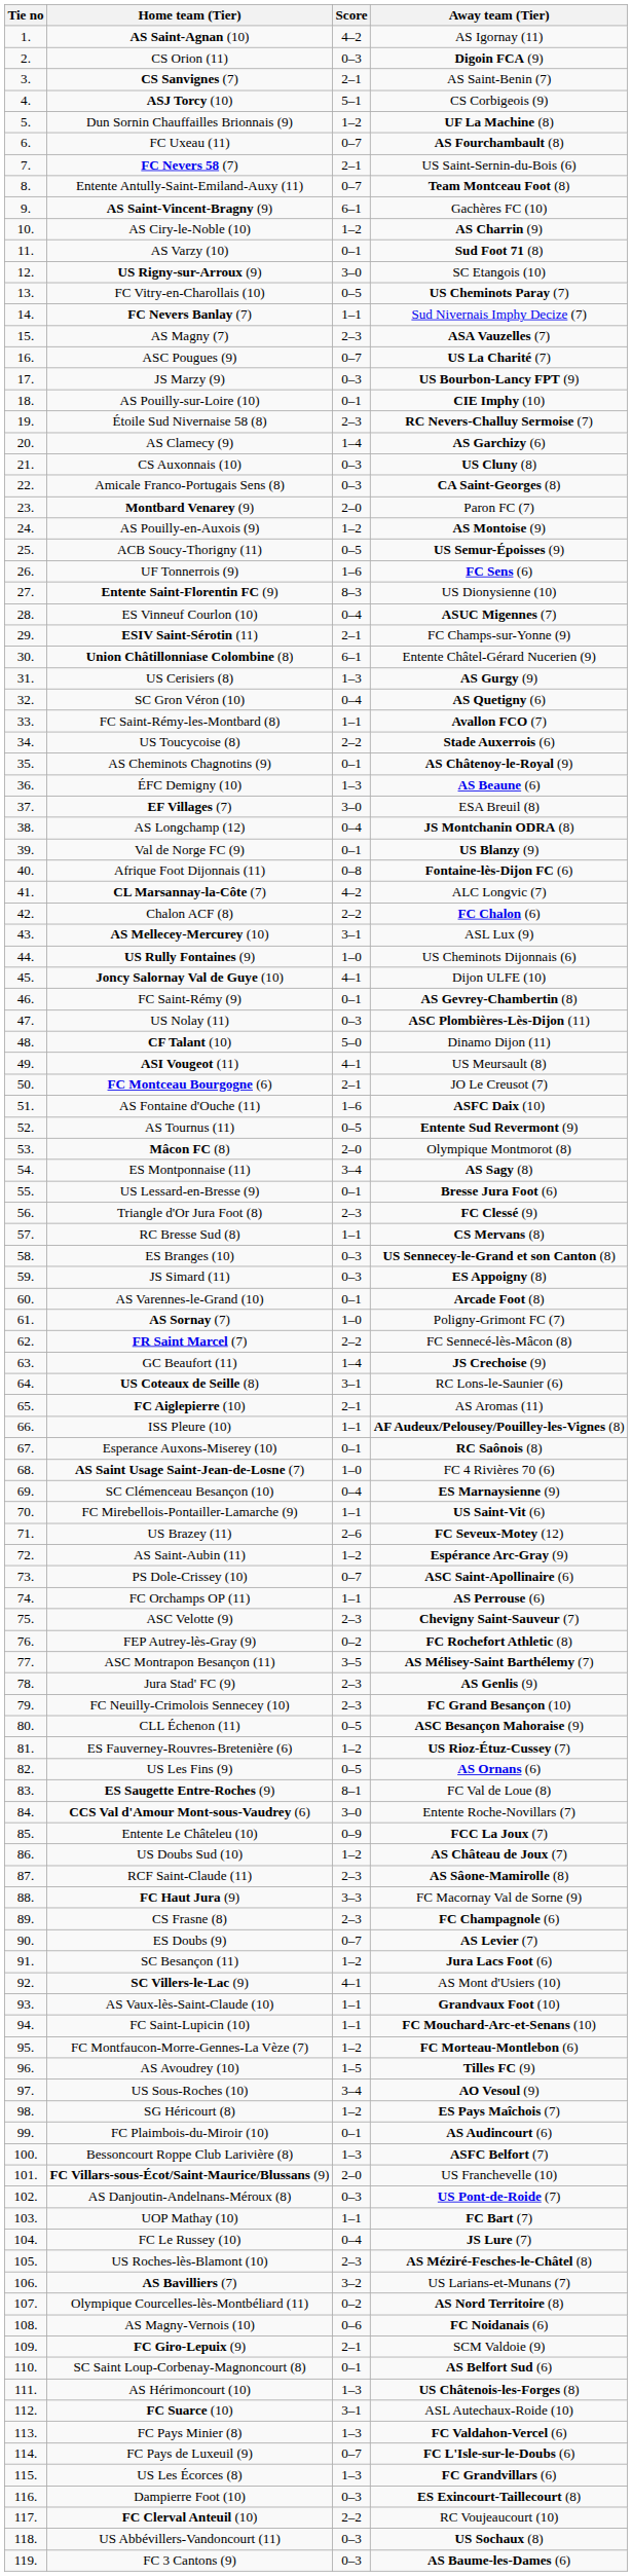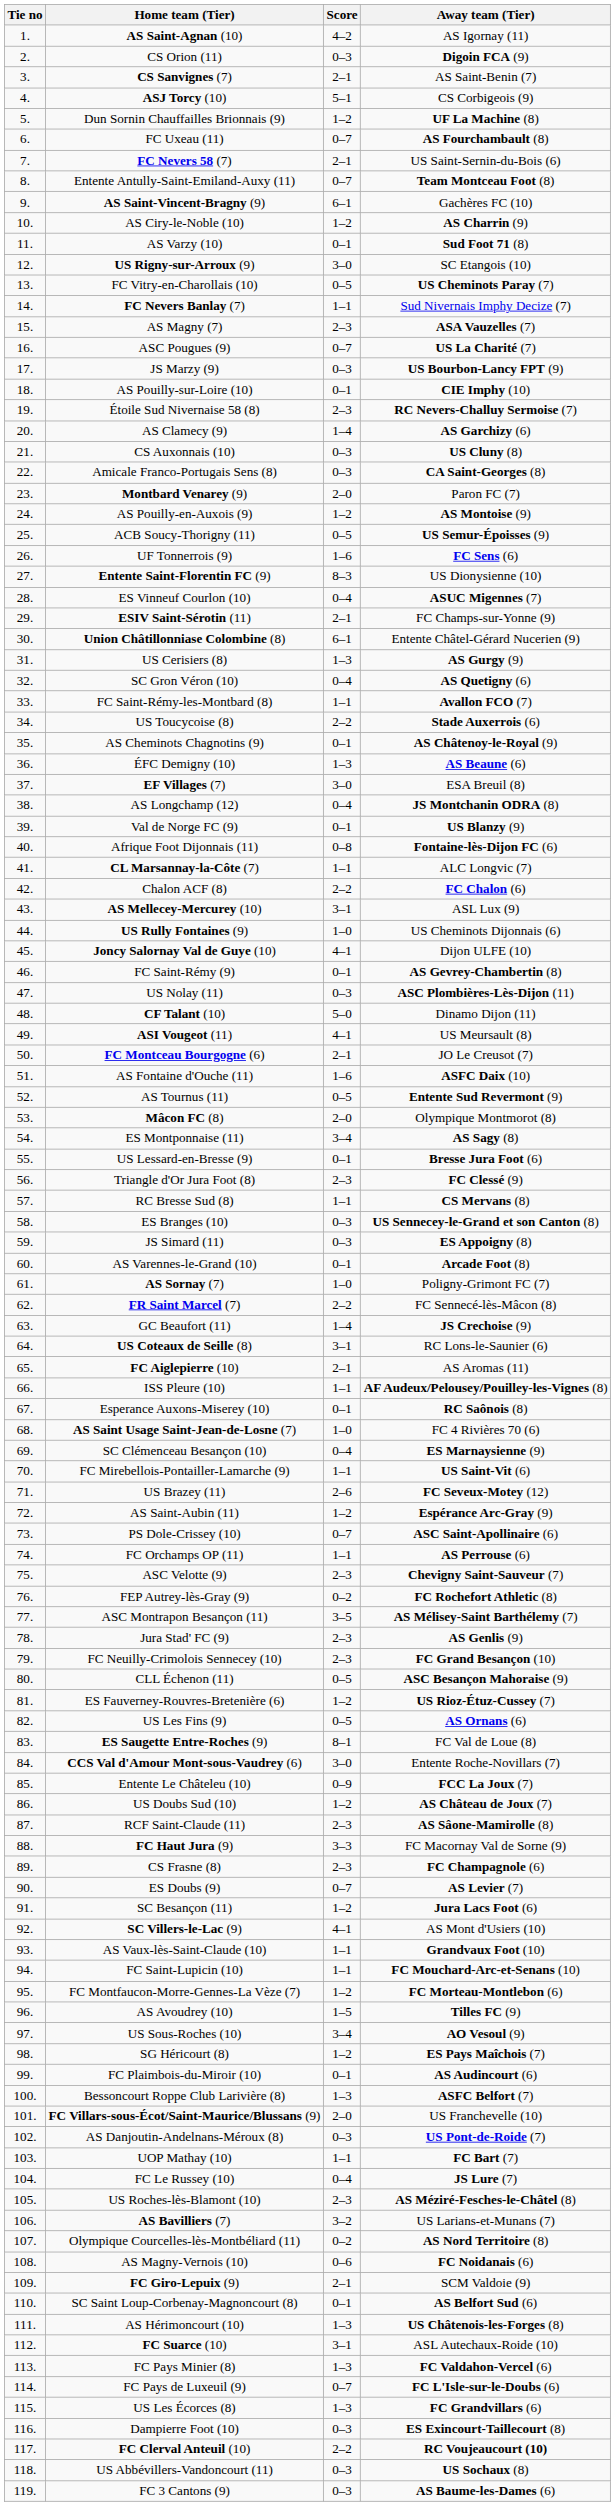 <table class="wikitable" style="text-align: center">
 <tr>
 <th>Tie no</th>
 <th>Home team (Tier)</th>
 <th>Score</th>
 <th>Away team (Tier)</th>
 </tr>
 <tr>
 <td>1.</td>
 <td><strong>AS Saint-Agnan</strong> (10)</td>
 <td>4–2</td>
 <td>AS Igornay (11)</td>
 </tr>
 <tr>
 <td>2.</td>
 <td>CS Orion (11)</td>
 <td>0–3</td>
 <td><strong>Digoin FCA</strong> (9)</td>
 </tr>
 <tr>
 <td>3.</td>
 <td><strong>CS Sanvignes</strong> (7)</td>
 <td>2–1</td>
 <td>AS Saint-Benin (7)</td>
 </tr>
 <tr>
 <td>4.</td>
 <td><strong>ASJ Torcy</strong> (10)</td>
 <td>5–1</td>
 <td>CS Corbigeois (9)</td>
 </tr>
 <tr>
 <td>5.</td>
 <td>Dun Sornin Chauffailles Brionnais (9)</td>
 <td>1–2</td>
 <td><strong>UF La Machine</strong> (8)</td>
 </tr>
 <tr>
 <td>6.</td>
 <td>FC Uxeau (11)</td>
 <td>0–7</td>
 <td><strong>AS Fourchambault</strong> (8)</td>
 </tr>
 <tr>
 <td>7.</td>
 <td><strong><a href='#'>FC Nevers 58</a></strong> (7)</td>
 <td>2–1</td>
 <td>US Saint-Sernin-du-Bois (6)</td>
 </tr>
 <tr>
 <td>8.</td>
 <td>Entente Antully-Saint-Emiland-Auxy (11)</td>
 <td>0–7</td>
 <td><strong>Team Montceau Foot</strong> (8)</td>
 </tr>
 <tr>
 <td>9.</td>
 <td><strong>AS Saint-Vincent-Bragny</strong> (9)</td>
 <td>6–1</td>
 <td>Gachères FC (10)</td>
 </tr>
 <tr>
 <td>10.</td>
 <td>AS Ciry-le-Noble (10)</td>
 <td>1–2</td>
 <td><strong>AS Charrin</strong> (9)</td>
 </tr>
 <tr>
 <td>11.</td>
 <td>AS Varzy (10)</td>
 <td>0–1</td>
 <td><strong>Sud Foot 71</strong> (8)</td>
 </tr>
 <tr>
 <td>12.</td>
 <td><strong>US Rigny-sur-Arroux</strong> (9)</td>
 <td>3–0</td>
 <td>SC Etangois (10)</td>
 </tr>
 <tr>
 <td>13.</td>
 <td>FC Vitry-en-Charollais (10)</td>
 <td>0–5</td>
 <td><strong>US Cheminots Paray</strong> (7)</td>
 </tr>
 <tr>
 <td>14.</td>
 <td><strong>FC Nevers Banlay</strong> (7)</td>
 <td>1–1 </td>
 <td><a href='#'>Sud Nivernais Imphy Decize</a> (7)</td>
 </tr>
 <tr>
 <td>15.</td>
 <td>AS Magny (7)</td>
 <td>2–3</td>
 <td><strong>ASA Vauzelles</strong> (7)</td>
 </tr>
 <tr>
 <td>16.</td>
 <td>ASC Pougues (9)</td>
 <td>0–7</td>
 <td><strong>US La Charité</strong> (7)</td>
 </tr>
 <tr>
 <td>17.</td>
 <td>JS Marzy (9)</td>
 <td>0–3</td>
 <td><strong>US Bourbon-Lancy FPT</strong> (9)</td>
 </tr>
 <tr>
 <td>18.</td>
 <td>AS Pouilly-sur-Loire (10)</td>
 <td>0–1</td>
 <td><strong>CIE Imphy</strong> (10)</td>
 </tr>
 <tr>
 <td>19.</td>
 <td>Étoile Sud Nivernaise 58 (8)</td>
 <td>2–3</td>
 <td><strong>RC Nevers-Challuy Sermoise</strong> (7)</td>
 </tr>
 <tr>
 <td>20.</td>
 <td>AS Clamecy (9)</td>
 <td>1–4</td>
 <td><strong>AS Garchizy</strong> (6)</td>
 </tr>
 <tr>
 <td>21.</td>
 <td>CS Auxonnais (10)</td>
 <td>0–3</td>
 <td><strong>US Cluny</strong> (8)</td>
 </tr>
 <tr>
 <td>22.</td>
 <td>Amicale Franco-Portugais Sens (8)</td>
 <td>0–3</td>
 <td><strong>CA Saint-Georges</strong> (8)</td>
 </tr>
 <tr>
 <td>23.</td>
 <td><strong>Montbard Venarey</strong> (9)</td>
 <td>2–0</td>
 <td>Paron FC (7)</td>
 </tr>
 <tr>
 <td>24.</td>
 <td>AS Pouilly-en-Auxois (9)</td>
 <td>1–2</td>
 <td><strong>AS Montoise</strong> (9)</td>
 </tr>
 <tr>
 <td>25.</td>
 <td>ACB Soucy-Thorigny (11)</td>
 <td>0–5</td>
 <td><strong>US Semur-Époisses</strong> (9)</td>
 </tr>
 <tr>
 <td>26.</td>
 <td>UF Tonnerrois (9)</td>
 <td>1–6</td>
 <td><strong><a href='#'>FC Sens</a></strong> (6)</td>
 </tr>
 <tr>
 <td>27.</td>
 <td><strong>Entente Saint-Florentin FC</strong> (9)</td>
 <td>8–3</td>
 <td>US Dionysienne (10)</td>
 </tr>
 <tr>
 <td>28.</td>
 <td>ES Vinneuf Courlon (10)</td>
 <td>0–4</td>
 <td><strong>ASUC Migennes</strong> (7)</td>
 </tr>
 <tr>
 <td>29.</td>
 <td><strong>ESIV Saint-Sérotin</strong> (11)</td>
 <td>2–1</td>
 <td>FC Champs-sur-Yonne (9)</td>
 </tr>
 <tr>
 <td>30.</td>
 <td><strong>Union Châtillonniase Colombine</strong> (8)</td>
 <td>6–1</td>
 <td>Entente Châtel-Gérard Nucerien (9)</td>
 </tr>
 <tr>
 <td>31.</td>
 <td>US Cerisiers (8)</td>
 <td>1–3</td>
 <td><strong>AS Gurgy</strong> (9)</td>
 </tr>
 <tr>
 <td>32.</td>
 <td>SC Gron Véron (10)</td>
 <td>0–4</td>
 <td><strong>AS Quetigny</strong> (6)</td>
 </tr>
 <tr>
 <td>33.</td>
 <td>FC Saint-Rémy-les-Montbard (8)</td>
 <td>1–1 </td>
 <td><strong>Avallon FCO</strong> (7)</td>
 </tr>
 <tr>
 <td>34.</td>
 <td>US Toucycoise (8)</td>
 <td>2–2 </td>
 <td><strong>Stade Auxerrois</strong> (6)</td>
 </tr>
 <tr>
 <td>35.</td>
 <td>AS Cheminots Chagnotins (9)</td>
 <td>0–1</td>
 <td><strong>AS Châtenoy-le-Royal</strong> (9)</td>
 </tr>
 <tr>
 <td>36.</td>
 <td>ÉFC Demigny (10)</td>
 <td>1–3</td>
 <td><strong><a href='#'>AS Beaune</a></strong> (6)</td>
 </tr>
 <tr>
 <td>37.</td>
 <td><strong>EF Villages</strong> (7)</td>
 <td>3–0</td>
 <td>ESA Breuil (8)</td>
 </tr>
 <tr>
 <td>38.</td>
 <td>AS Longchamp (12)</td>
 <td>0–4</td>
 <td><strong>JS Montchanin ODRA</strong> (8)</td>
 </tr>
 <tr>
 <td>39.</td>
 <td>Val de Norge FC (9)</td>
 <td>0–1</td>
 <td><strong>US Blanzy</strong> (9)</td>
 </tr>
 <tr>
 <td>40.</td>
 <td>Afrique Foot Dijonnais (11)</td>
 <td>0–8</td>
 <td><strong>Fontaine-lès-Dijon FC</strong> (6)</td>
 </tr>
 <tr>
 <td>41.</td>
 <td><strong>CL Marsannay-la-Côte</strong> (7)</td>
-<td>4–2</td>
+<td>1–1 </td>
 <td>ALC Longvic (7)</td>
 </tr>
 <tr>
 <td>42.</td>
 <td>Chalon ACF (8)</td>
 <td>2–2 </td>
 <td><strong><a href='#'>FC Chalon</a></strong> (6)</td>
 </tr>
 <tr>
 <td>43.</td>
 <td><strong>AS Mellecey-Mercurey</strong> (10)</td>
 <td>3–1</td>
 <td>ASL Lux (9)</td>
 </tr>
 <tr>
 <td>44.</td>
 <td><strong>US Rully Fontaines</strong> (9)</td>
 <td>1–0</td>
 <td>US Cheminots Dijonnais (6)</td>
 </tr>
 <tr>
 <td>45.</td>
 <td><strong>Joncy Salornay Val de Guye</strong> (10)</td>
 <td>4–1</td>
 <td>Dijon ULFE (10)</td>
 </tr>
 <tr>
 <td>46.</td>
 <td>FC Saint-Rémy (9)</td>
 <td>0–1</td>
 <td><strong>AS Gevrey-Chambertin</strong> (8)</td>
 </tr>
 <tr>
 <td>47.</td>
 <td>US Nolay (11)</td>
 <td>0–3</td>
 <td><strong>ASC Plombières-Lès-Dijon</strong> (11)</td>
 </tr>
 <tr>
 <td>48.</td>
 <td><strong>CF Talant</strong> (10)</td>
 <td>5–0</td>
 <td>Dinamo Dijon (11)</td>
 </tr>
 <tr>
 <td>49.</td>
 <td><strong>ASI Vougeot</strong> (11)</td>
 <td>4–1</td>
 <td>US Meursault (8)</td>
 </tr>
 <tr>
 <td>50.</td>
 <td><strong><a href='#'>FC Montceau Bourgogne</a></strong> (6)</td>
 <td>2–1</td>
 <td>JO Le Creusot (7)</td>
 </tr>
 <tr>
 <td>51.</td>
 <td>AS Fontaine d'Ouche (11)</td>
 <td>1–6</td>
 <td><strong>ASFC Daix</strong> (10)</td>
 </tr>
 <tr>
 <td>52.</td>
 <td>AS Tournus (11)</td>
 <td>0–5</td>
 <td><strong>Entente Sud Revermont</strong> (9)</td>
 </tr>
 <tr>
 <td>53.</td>
 <td><strong>Mâcon FC</strong> (8)</td>
 <td>2–0</td>
 <td>Olympique Montmorot (8)</td>
 </tr>
 <tr>
 <td>54.</td>
 <td>ES Montponnaise (11)</td>
 <td>3–4</td>
 <td><strong>AS Sagy</strong> (8)</td>
 </tr>
 <tr>
 <td>55.</td>
 <td>US Lessard-en-Bresse (9)</td>
 <td>0–1</td>
 <td><strong>Bresse Jura Foot</strong> (6)</td>
 </tr>
 <tr>
 <td>56.</td>
 <td>Triangle d'Or Jura Foot (8)</td>
 <td>2–3</td>
 <td><strong>FC Clessé</strong> (9)</td>
 </tr>
 <tr>
 <td>57.</td>
 <td>RC Bresse Sud (8)</td>
 <td>1–1 </td>
 <td><strong>CS Mervans</strong> (8)</td>
 </tr>
 <tr>
 <td>58.</td>
 <td>ES Branges (10)</td>
 <td>0–3</td>
 <td><strong>US Sennecey-le-Grand et son Canton</strong> (8)</td>
 </tr>
 <tr>
 <td>59.</td>
 <td>JS Simard (11)</td>
 <td>0–3</td>
 <td><strong>ES Appoigny</strong> (8)</td>
 </tr>
 <tr>
 <td>60.</td>
 <td>AS Varennes-le-Grand (10)</td>
 <td>0–1</td>
 <td><strong>Arcade Foot</strong> (8)</td>
 </tr>
 <tr>
 <td>61.</td>
 <td><strong>AS Sornay</strong> (7)</td>
 <td>1–0</td>
 <td>Poligny-Grimont FC (7)</td>
 </tr>
 <tr>
 <td>62.</td>
 <td><strong><a href='#'>FR Saint Marcel</a></strong> (7)</td>
 <td>2–2 </td>
 <td>FC Sennecé-lès-Mâcon (8)</td>
 </tr>
 <tr>
 <td>63.</td>
 <td>GC Beaufort (11)</td>
 <td>1–4</td>
 <td><strong>JS Crechoise</strong> (9)</td>
 </tr>
 <tr>
 <td>64.</td>
 <td><strong>US Coteaux de Seille</strong> (8)</td>
 <td>3–1</td>
 <td>RC Lons-le-Saunier (6)</td>
 </tr>
 <tr>
 <td>65.</td>
 <td><strong>FC Aiglepierre</strong> (10)</td>
 <td>2–1</td>
 <td>AS Aromas (11)</td>
 </tr>
 <tr>
 <td>66.</td>
 <td>ISS Pleure (10)</td>
 <td>1–1 </td>
 <td><strong>AF Audeux/Pelousey/Pouilley-les-Vignes</strong> (8)</td>
 </tr>
 <tr>
 <td>67.</td>
 <td>Esperance Auxons-Miserey (10)</td>
 <td>0–1</td>
 <td><strong>RC Saônois</strong> (8)</td>
 </tr>
 <tr>
 <td>68.</td>
 <td><strong>AS Saint Usage Saint-Jean-de-Losne</strong> (7)</td>
 <td>1–0</td>
 <td>FC 4 Rivières 70 (6)</td>
 </tr>
 <tr>
 <td>69.</td>
 <td>SC Clémenceau Besançon (10)</td>
 <td>0–4</td>
 <td><strong>ES Marnaysienne</strong> (9)</td>
 </tr>
 <tr>
 <td>70.</td>
 <td>FC Mirebellois-Pontailler-Lamarche (9)</td>
 <td>1–1 </td>
 <td><strong>US Saint-Vit</strong> (6)</td>
 </tr>
 <tr>
 <td>71.</td>
 <td>US Brazey (11)</td>
 <td>2–6</td>
 <td><strong>FC Seveux-Motey</strong> (12)</td>
 </tr>
 <tr>
 <td>72.</td>
 <td>AS Saint-Aubin (11)</td>
 <td>1–2</td>
 <td><strong>Espérance Arc-Gray</strong> (9)</td>
 </tr>
 <tr>
 <td>73.</td>
 <td>PS Dole-Crissey (10)</td>
 <td>0–7</td>
 <td><strong>ASC Saint-Apollinaire</strong> (6)</td>
 </tr>
 <tr>
 <td>74.</td>
 <td>FC Orchamps OP (11)</td>
 <td>1–1 </td>
 <td><strong>AS Perrouse</strong> (6)</td>
 </tr>
 <tr>
 <td>75.</td>
 <td>ASC Velotte (9)</td>
 <td>2–3</td>
 <td><strong>Chevigny Saint-Sauveur</strong> (7)</td>
 </tr>
 <tr>
 <td>76.</td>
 <td>FEP Autrey-lès-Gray (9)</td>
 <td>0–2</td>
 <td><strong>FC Rochefort Athletic</strong> (8)</td>
 </tr>
 <tr>
 <td>77.</td>
 <td>ASC Montrapon Besançon (11)</td>
 <td>3–5</td>
 <td><strong>AS Mélisey-Saint Barthélemy</strong> (7)</td>
 </tr>
 <tr>
 <td>78.</td>
 <td>Jura Stad' FC (9)</td>
 <td>2–3</td>
 <td><strong>AS Genlis</strong> (9)</td>
 </tr>
 <tr>
 <td>79.</td>
 <td>FC Neuilly-Crimolois Sennecey (10)</td>
 <td>2–3</td>
 <td><strong>FC Grand Besançon</strong> (10)</td>
 </tr>
 <tr>
 <td>80.</td>
 <td>CLL Échenon (11)</td>
 <td>0–5</td>
 <td><strong>ASC Besançon Mahoraise</strong> (9)</td>
 </tr>
 <tr>
 <td>81.</td>
 <td>ES Fauverney-Rouvres-Bretenière (6)</td>
 <td>1–2</td>
 <td><strong>US Rioz-Étuz-Cussey</strong> (7)</td>
 </tr>
 <tr>
 <td>82.</td>
 <td>US Les Fins (9)</td>
 <td>0–5</td>
 <td><strong><a href='#'>AS Ornans</a></strong> (6)</td>
 </tr>
 <tr>
 <td>83.</td>
 <td><strong>ES Saugette Entre-Roches</strong> (9)</td>
 <td>8–1</td>
 <td>FC Val de Loue (8)</td>
 </tr>
 <tr>
 <td>84.</td>
 <td><strong>CCS Val d'Amour Mont-sous-Vaudrey</strong> (6)</td>
 <td>3–0</td>
 <td>Entente Roche-Novillars (7)</td>
 </tr>
 <tr>
 <td>85.</td>
 <td>Entente Le Châteleu (10)</td>
 <td>0–9</td>
 <td><strong>FCC La Joux</strong> (7)</td>
 </tr>
 <tr>
 <td>86.</td>
 <td>US Doubs Sud (10)</td>
 <td>1–2</td>
 <td><strong>AS Château de Joux</strong> (7)</td>
 </tr>
 <tr>
 <td>87.</td>
 <td>RCF Saint-Claude (11)</td>
 <td>2–3</td>
 <td><strong>AS Sâone-Mamirolle</strong> (8)</td>
 </tr>
 <tr>
 <td>88.</td>
 <td><strong>FC Haut Jura</strong> (9)</td>
 <td>3–3 </td>
 <td>FC Macornay Val de Sorne (9)</td>
 </tr>
 <tr>
 <td>89.</td>
 <td>CS Frasne (8)</td>
 <td>2–3</td>
 <td><strong>FC Champagnole</strong> (6)</td>
 </tr>
 <tr>
 <td>90.</td>
 <td>ES Doubs (9)</td>
 <td>0–7</td>
 <td><strong>AS Levier</strong> (7)</td>
 </tr>
 <tr>
 <td>91.</td>
 <td>SC Besançon (11)</td>
 <td>1–2</td>
 <td><strong>Jura Lacs Foot</strong> (6)</td>
 </tr>
 <tr>
 <td>92.</td>
 <td><strong>SC Villers-le-Lac</strong> (9)</td>
 <td>4–1</td>
 <td>AS Mont d'Usiers (10)</td>
 </tr>
 <tr>
 <td>93.</td>
 <td>AS Vaux-lès-Saint-Claude (10)</td>
 <td>1–1 </td>
 <td><strong>Grandvaux Foot</strong> (10)</td>
 </tr>
 <tr>
 <td>94.</td>
 <td>FC Saint-Lupicin (10)</td>
 <td>1–1 </td>
 <td><strong>FC Mouchard-Arc-et-Senans</strong> (10)</td>
 </tr>
 <tr>
 <td>95.</td>
 <td>FC Montfaucon-Morre-Gennes-La Vèze (7)</td>
 <td>1–2</td>
 <td><strong>FC Morteau-Montlebon</strong> (6)</td>
 </tr>
 <tr>
 <td>96.</td>
 <td>AS Avoudrey (10)</td>
 <td>1–5</td>
 <td><strong>Tilles FC</strong> (9)</td>
 </tr>
 <tr>
 <td>97.</td>
 <td>US Sous-Roches (10)</td>
 <td>3–4</td>
 <td><strong>AO Vesoul</strong> (9)</td>
 </tr>
 <tr>
 <td>98.</td>
 <td>SG Héricourt (8)</td>
 <td>1–2</td>
 <td><strong>ES Pays Maîchois</strong> (7)</td>
 </tr>
 <tr>
 <td>99.</td>
 <td>FC Plaimbois-du-Miroir (10)</td>
 <td>0–1</td>
 <td><strong>AS Audincourt</strong> (6)</td>
 </tr>
 <tr>
 <td>100.</td>
 <td>Bessoncourt Roppe Club Larivière (8)</td>
 <td>1–3</td>
 <td><strong>ASFC Belfort</strong> (7)</td>
 </tr>
 <tr>
 <td>101.</td>
 <td><strong>FC Villars-sous-Écot/Saint-Maurice/Blussans</strong> (9)</td>
 <td>2–0</td>
 <td>US Franchevelle (10)</td>
 </tr>
 <tr>
 <td>102.</td>
 <td>AS Danjoutin-Andelnans-Méroux (8)</td>
 <td>0–3</td>
 <td><strong><a href='#'>US Pont-de-Roide</a></strong> (7)</td>
 </tr>
 <tr>
 <td>103.</td>
 <td>UOP Mathay (10)</td>
 <td>1–1 </td>
 <td><strong>FC Bart</strong> (7)</td>
 </tr>
 <tr>
 <td>104.</td>
 <td>FC Le Russey (10)</td>
 <td>0–4</td>
 <td><strong>JS Lure</strong> (7)</td>
 </tr>
 <tr>
 <td>105.</td>
 <td>US Roches-lès-Blamont (10)</td>
 <td>2–3</td>
 <td><strong>AS Méziré-Fesches-le-Châtel</strong> (8)</td>
 </tr>
 <tr>
 <td>106.</td>
 <td><strong>AS Bavilliers</strong> (7)</td>
 <td>3–2</td>
 <td>US Larians-et-Munans (7)</td>
 </tr>
 <tr>
 <td>107.</td>
 <td>Olympique Courcelles-lès-Montbéliard (11)</td>
 <td>0–2</td>
 <td><strong>AS Nord Territoire</strong> (8)</td>
 </tr>
 <tr>
 <td>108.</td>
 <td>AS Magny-Vernois (10)</td>
 <td>0–6</td>
 <td><strong>FC Noidanais</strong> (6)</td>
 </tr>
 <tr>
 <td>109.</td>
 <td><strong>FC Giro-Lepuix</strong> (9)</td>
 <td>2–1</td>
 <td>SCM Valdoie (9)</td>
 </tr>
 <tr>
 <td>110.</td>
 <td>SC Saint Loup-Corbenay-Magnoncourt (8)</td>
 <td>0–1</td>
 <td><strong>AS Belfort Sud</strong> (6)</td>
 </tr>
 <tr>
 <td>111.</td>
 <td>AS Hérimoncourt (10)</td>
 <td>1–3</td>
 <td><strong>US Châtenois-les-Forges</strong> (8)</td>
 </tr>
 <tr>
 <td>112.</td>
 <td><strong>FC Suarce</strong> (10)</td>
 <td>3–1</td>
 <td>ASL Autechaux-Roide (10)</td>
 </tr>
 <tr>
 <td>113.</td>
 <td>FC Pays Minier (8)</td>
 <td>1–3</td>
 <td><strong>FC Valdahon-Vercel</strong> (6)</td>
 </tr>
 <tr>
 <td>114.</td>
 <td>FC Pays de Luxeuil (9)</td>
 <td>0–7</td>
 <td><strong>FC L'Isle-sur-le-Doubs</strong> (6)</td>
 </tr>
 <tr>
 <td>115.</td>
 <td>US Les Écorces (8)</td>
 <td>1–3</td>
 <td><strong>FC Grandvillars</strong> (6)</td>
 </tr>
 <tr>
 <td>116.</td>
 <td>Dampierre Foot (10)</td>
 <td>0–3</td>
 <td><strong>ES Exincourt-Taillecourt</strong> (8)</td>
 </tr>
 <tr>
 <td>117.</td>
 <td><strong>FC Clerval Anteuil</strong> (10)</td>
 <td>2–2 </td>
-<td>RC Voujeaucourt (10)</td>
+<td><strong>RC Voujeaucourt (10)</strong></td>
 </tr>
 <tr>
 <td>118.</td>
 <td>US Abbévillers-Vandoncourt (11)</td>
 <td>0–3</td>
 <td><strong>US Sochaux</strong> (8)</td>
 </tr>
 <tr>
 <td>119.</td>
 <td>FC 3 Cantons (9)</td>
 <td>0–3</td>
 <td><strong>AS Baume-les-Dames</strong> (6)</td>
 </tr>
 </table>
